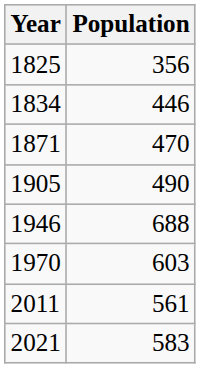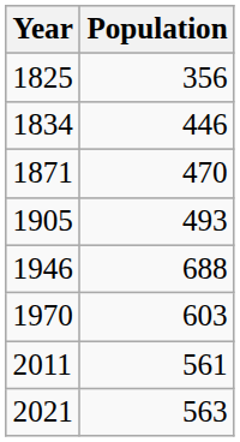 <table class="wikitable sortable">
 <tr>
 <th>Year</th>
 <th>Population</th>
 </tr>
 <tr>
 <td>1825</td>
 <td style="text-align:right;">356</td>
 </tr>
 <tr>
 <td>1834</td>
 <td style="text-align:right;">446</td>
 </tr>
 <tr>
 <td>1871</td>
 <td style="text-align:right;">470</td>
 </tr>
 <tr>
 <td>1905</td>
-<td style="text-align:right;">490</td>
+<td style="text-align:right;">493</td>
 </tr>
 <tr>
 <td>1946</td>
 <td style="text-align:right;">688</td>
 </tr>
 <tr>
 <td>1970</td>
 <td style="text-align:right;">603</td>
 </tr>
 <tr>
 <td>2011</td>
 <td style="text-align:right;">561</td>
 </tr>
 <tr>
 <td>2021</td>
-<td style="text-align:right;">583</td>
+<td style="text-align:right;">563</td>
 </tr>
 </table>
